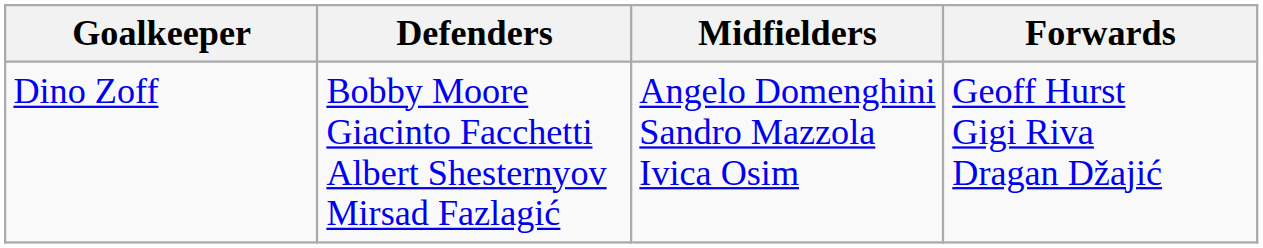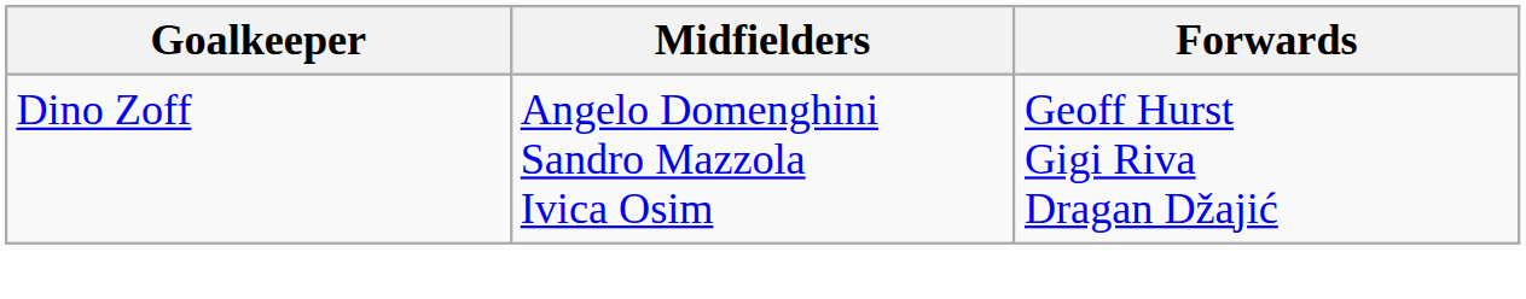 <table class="wikitable">
 <tr>
 <th style="width:25%;">Goalkeeper</th>
-<th style="width:25%;">Defenders</th>
 <th style="width:25%;">Midfielders</th>
 <th style="width:25%;">Forwards</th>
 </tr>
 <tr style="vertical-align:top;">
 <td> <a href='#'>Dino Zoff</a></td>
-<td> <a href='#'>Bobby Moore</a><br> <a href='#'>Giacinto Facchetti</a><br> <a href='#'>Albert Shesternyov</a><br> <a href='#'>Mirsad Fazlagić</a></td>
 <td> <a href='#'>Angelo Domenghini</a><br> <a href='#'>Sandro Mazzola</a><br> <a href='#'>Ivica Osim</a></td>
 <td> <a href='#'>Geoff Hurst</a><br> <a href='#'>Gigi Riva</a><br> <a href='#'>Dragan Džajić</a></td>
 </tr>
 </table>
